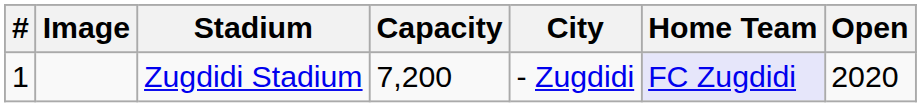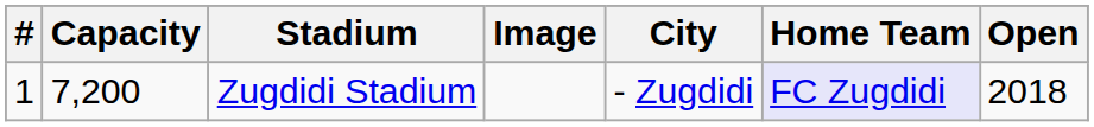 <table class="wikitable sortable">
 <tr>
 <th>#</th>
+<th>Capacity</th>
+<th>Stadium</th>
 <th>Image</th>
-<th>Stadium</th>
-<th>Capacity</th>
 <th>City</th>
 <th>Home Team</th>
 <th>Open</th>
 </tr>
 <tr>
 <td>1</td>
+<td>7,200</td>
+<td><a href='#'>Zugdidi Stadium</a></td>
 <td></td>
-<td><a href='#'>Zugdidi Stadium</a></td>
-<td>7,200</td>
 <td> - <a href='#'>Zugdidi</a></td>
 <td style="background: lavender;"><a href='#'>FC Zugdidi</a></td>
-<td>2020</td>
+<td>2018</td>
 </tr>
 </table>
